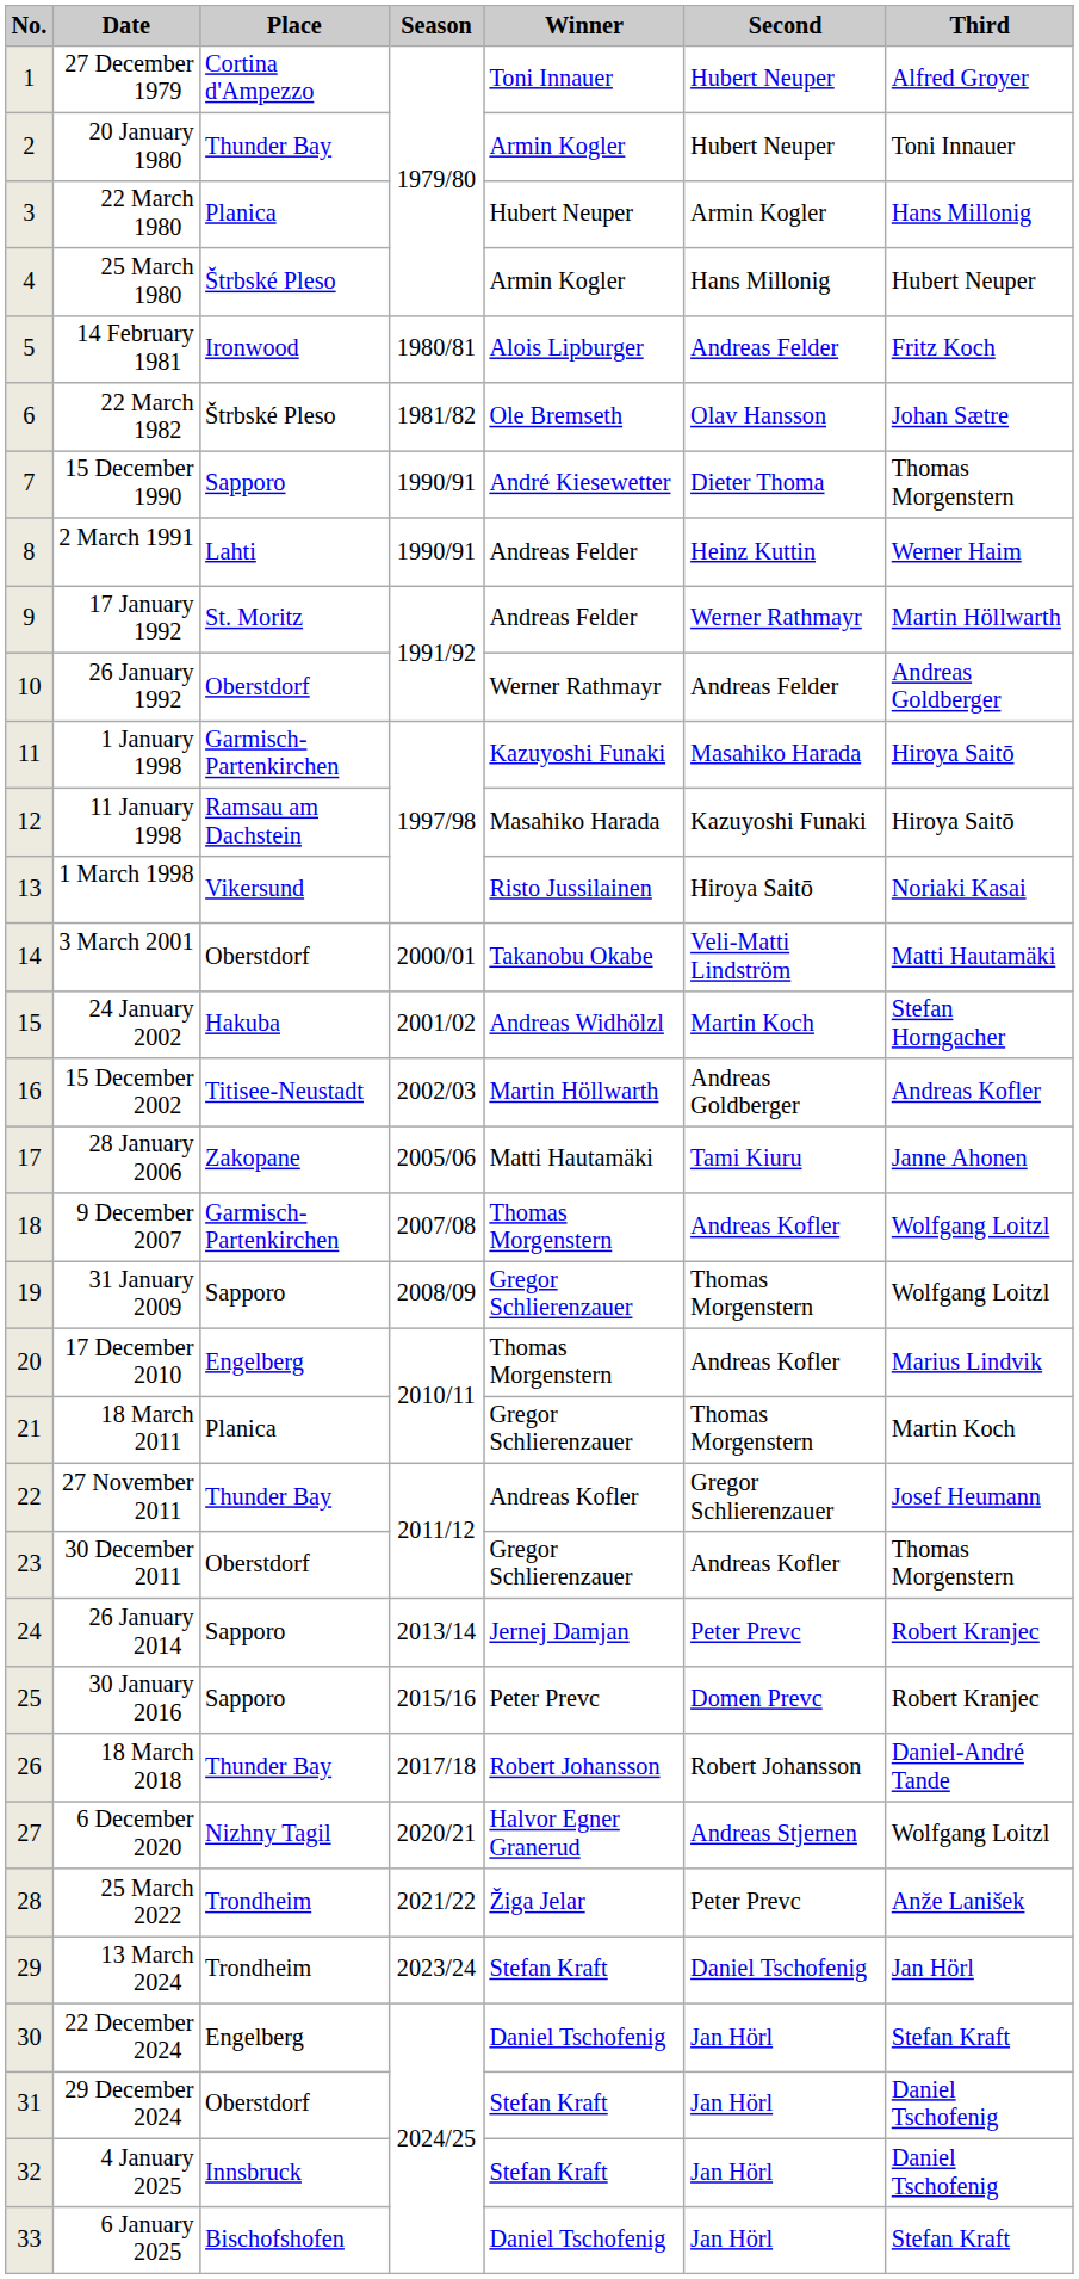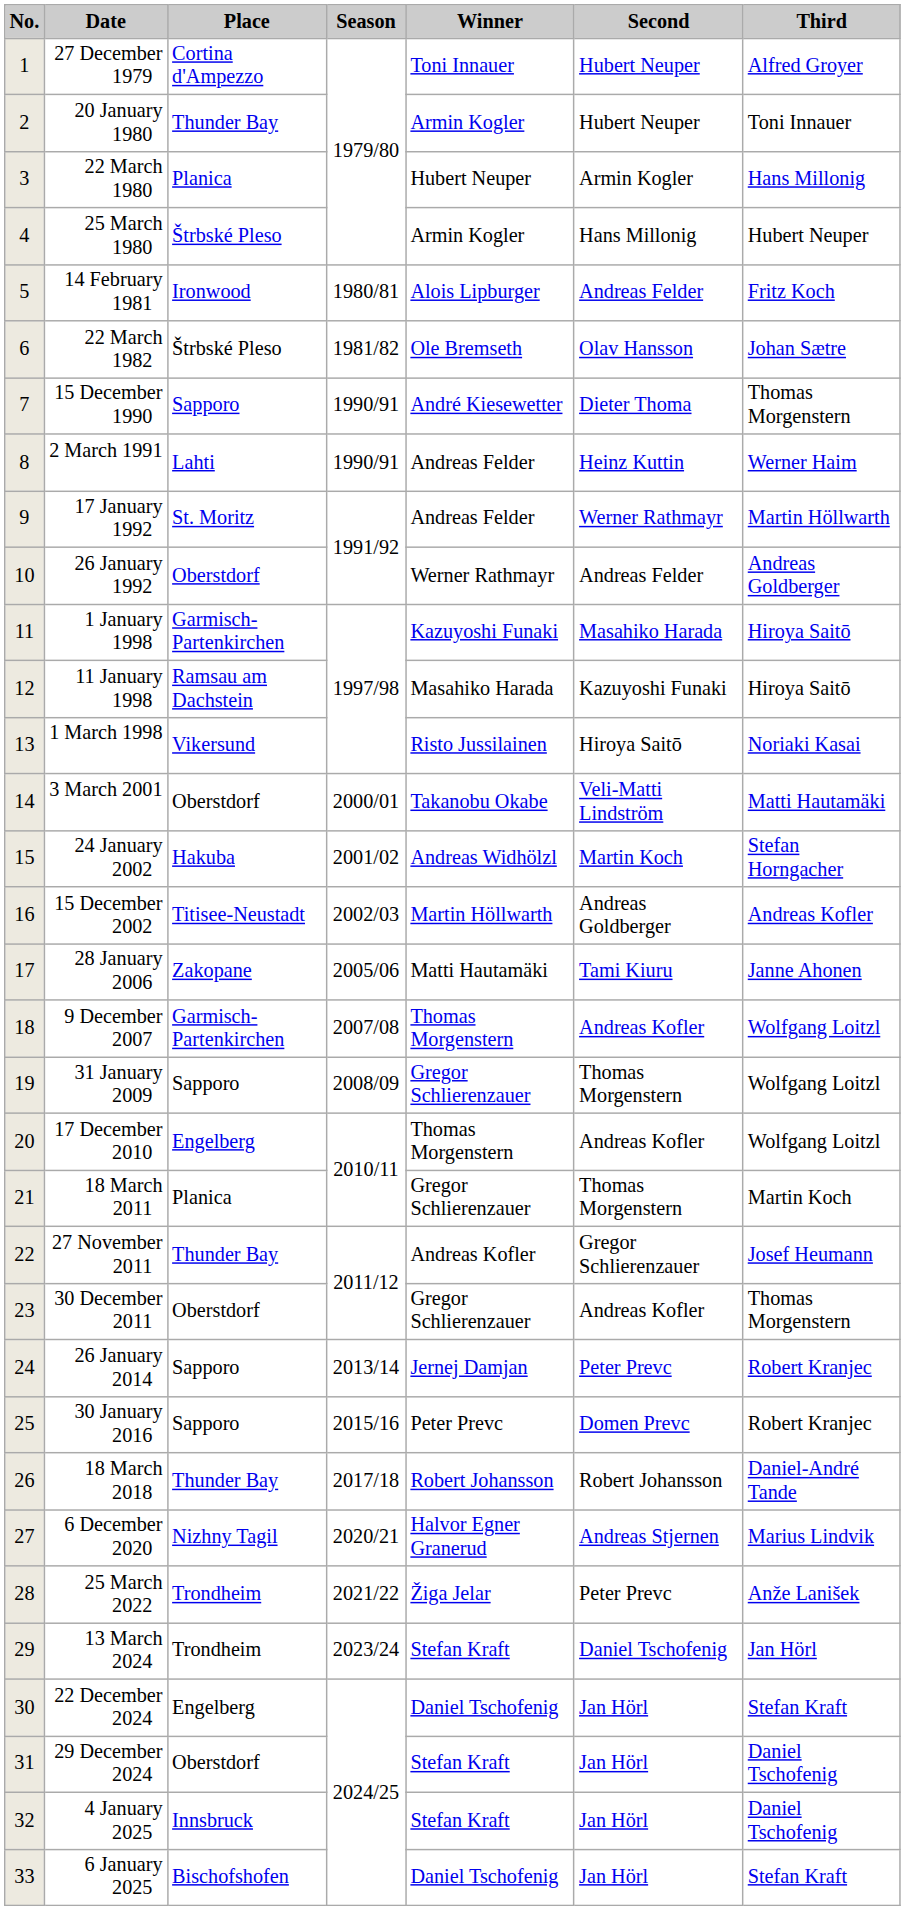 <table class="wikitable plainrowheaders" style="background:#fff; font-size:86%; line-height:16px; border:grey solid 1px; border-collapse:collapse;">
 <tr>
 <th style="background:#ccc;" width="10">No.</th>
 <th style="background:#ccc;" width="115">Date</th>
 <th style="background:#ccc;" width="145">Place</th>
 <th style="background:#ccc;" width="52">Season</th>
 <th style="background:#ccc;" width="160">Winner</th>
 <th style="background:#ccc;" width="160">Second</th>
 <th style="background:#ccc;" width="160">Third</th>
 </tr>
 <tr>
 <td align=center bgcolor=EDEAE0>1</td>
 <td align=right>27 December 1979  </td>
 <td><a href='#'>Cortina d'Ampezzo</a></td>
 <td align=center rowspan=4>1979/80</td>
 <td> <a href='#'>Toni Innauer</a></td>
 <td> <a href='#'>Hubert Neuper</a></td>
 <td> <a href='#'>Alfred Groyer</a></td>
 </tr>
 <tr>
 <td align=center bgcolor=EDEAE0>2</td>
 <td align=right>20 January 1980  </td>
 <td><a href='#'>Thunder Bay</a></td>
 <td> <a href='#'>Armin Kogler</a></td>
 <td> Hubert Neuper</td>
 <td> Toni Innauer</td>
 </tr>
 <tr>
 <td align=center bgcolor=EDEAE0>3</td>
 <td align=right>22 March 1980  </td>
 <td><a href='#'>Planica</a></td>
 <td> Hubert Neuper</td>
 <td> Armin Kogler</td>
 <td> <a href='#'>Hans Millonig</a></td>
 </tr>
 <tr>
 <td align=center bgcolor=EDEAE0>4</td>
 <td align=right>25 March 1980  </td>
 <td><a href='#'>Štrbské Pleso</a></td>
 <td> Armin Kogler</td>
 <td> Hans Millonig</td>
 <td> Hubert Neuper</td>
 </tr>
 <tr>
 <td align=center bgcolor=EDEAE0>5</td>
 <td align=right>14 February 1981  </td>
 <td><a href='#'>Ironwood</a></td>
 <td align=center>1980/81</td>
 <td> <a href='#'>Alois Lipburger</a></td>
 <td> <a href='#'>Andreas Felder</a></td>
 <td> <a href='#'>Fritz Koch</a></td>
 </tr>
 <tr>
 <td align=center bgcolor=EDEAE0>6</td>
 <td align=right>22 March 1982  </td>
 <td>Štrbské Pleso</td>
 <td align=center>1981/82</td>
 <td> <a href='#'>Ole Bremseth</a></td>
 <td> <a href='#'>Olav Hansson</a></td>
 <td> <a href='#'>Johan Sætre</a></td>
 </tr>
 <tr>
 <td align=center bgcolor=EDEAE0>7</td>
 <td align=right>15 December 1990  </td>
 <td><a href='#'>Sapporo</a></td>
 <td align=center>1990/91</td>
 <td> <a href='#'>André Kiesewetter</a></td>
 <td> <a href='#'>Dieter Thoma</a></td>
 <td> Thomas Morgenstern</td>
 </tr>
 <tr>
 <td align=center bgcolor=EDEAE0>8</td>
 <td align=right>2 March 1991  </td>
 <td><a href='#'>Lahti</a></td>
 <td align=center>1990/91</td>
 <td> Andreas Felder</td>
 <td> <a href='#'>Heinz Kuttin</a></td>
 <td> <a href='#'>Werner Haim</a></td>
 </tr>
 <tr>
 <td align=center bgcolor=EDEAE0>9</td>
 <td align=right>17 January 1992  </td>
 <td><a href='#'>St. Moritz</a></td>
 <td align=center rowspan=2>1991/92</td>
 <td> Andreas Felder</td>
 <td> <a href='#'>Werner Rathmayr</a></td>
 <td> <a href='#'>Martin Höllwarth</a></td>
 </tr>
 <tr>
 <td align=center bgcolor=EDEAE0>10</td>
 <td align=right>26 January 1992  </td>
 <td><a href='#'>Oberstdorf</a></td>
 <td> Werner Rathmayr</td>
 <td> Andreas Felder</td>
 <td> <a href='#'>Andreas Goldberger</a></td>
 </tr>
 <tr>
 <td align=center bgcolor=EDEAE0>11</td>
 <td align=right>1 January 1998  </td>
 <td><a href='#'>Garmisch-Partenkirchen</a></td>
 <td align=center rowspan=3>1997/98</td>
 <td> <a href='#'>Kazuyoshi Funaki</a></td>
 <td> <a href='#'>Masahiko Harada</a></td>
 <td> <a href='#'>Hiroya Saitō</a></td>
 </tr>
 <tr>
 <td align=center bgcolor=EDEAE0>12</td>
 <td align=right>11 January 1998  </td>
 <td><a href='#'>Ramsau am Dachstein</a></td>
 <td> Masahiko Harada</td>
 <td> Kazuyoshi Funaki</td>
 <td> Hiroya Saitō</td>
 </tr>
 <tr>
 <td align=center bgcolor=EDEAE0>13</td>
 <td align=right>1 March 1998  </td>
 <td><a href='#'>Vikersund</a></td>
 <td> <a href='#'>Risto Jussilainen</a></td>
 <td> Hiroya Saitō</td>
 <td> <a href='#'>Noriaki Kasai</a></td>
 </tr>
 <tr>
 <td align=center bgcolor=EDEAE0>14</td>
 <td align=right>3 March 2001  </td>
 <td>Oberstdorf</td>
 <td align=center>2000/01</td>
 <td> <a href='#'>Takanobu Okabe</a></td>
 <td> <a href='#'>Veli-Matti Lindström</a></td>
 <td> <a href='#'>Matti Hautamäki</a></td>
 </tr>
 <tr>
 <td align=center bgcolor=EDEAE0>15</td>
 <td align=right>24 January 2002  </td>
 <td><a href='#'>Hakuba</a></td>
 <td align=center>2001/02</td>
 <td> <a href='#'>Andreas Widhölzl</a></td>
 <td> <a href='#'>Martin Koch</a></td>
 <td> <a href='#'>Stefan Horngacher</a></td>
 </tr>
 <tr>
 <td align=center bgcolor=EDEAE0>16</td>
 <td align=right>15 December 2002  </td>
 <td><a href='#'>Titisee-Neustadt</a></td>
 <td align=center>2002/03</td>
 <td> <a href='#'>Martin Höllwarth</a></td>
 <td> Andreas Goldberger</td>
 <td> <a href='#'>Andreas Kofler</a></td>
 </tr>
 <tr>
 <td align=center bgcolor=EDEAE0>17</td>
 <td align=right>28 January 2006  </td>
 <td><a href='#'>Zakopane</a></td>
 <td align=center>2005/06</td>
 <td> Matti Hautamäki</td>
 <td> <a href='#'>Tami Kiuru</a></td>
 <td> <a href='#'>Janne Ahonen</a></td>
 </tr>
 <tr>
 <td align=center bgcolor=EDEAE0>18</td>
 <td align=right>9 December 2007  </td>
 <td><a href='#'>Garmisch-Partenkirchen</a></td>
 <td align=center>2007/08</td>
 <td> <a href='#'>Thomas Morgenstern</a></td>
 <td> <a href='#'>Andreas Kofler</a></td>
 <td> <a href='#'>Wolfgang Loitzl</a></td>
 </tr>
 <tr>
 <td align=center bgcolor=EDEAE0>19</td>
 <td align=right>31 January 2009  </td>
 <td>Sapporo</td>
 <td align=center>2008/09</td>
 <td> <a href='#'>Gregor Schlierenzauer</a></td>
 <td> Thomas Morgenstern</td>
 <td> Wolfgang Loitzl</td>
 </tr>
 <tr>
 <td align=center bgcolor=EDEAE0>20</td>
 <td align=right>17 December 2010  </td>
 <td><a href='#'>Engelberg</a></td>
 <td align=center rowspan=2>2010/11</td>
 <td> Thomas Morgenstern</td>
 <td> Andreas Kofler</td>
-<td> <a href='#'>Marius Lindvik</a></td>
+<td> Wolfgang Loitzl</td>
 </tr>
 <tr>
 <td align=center bgcolor=EDEAE0>21</td>
 <td align=right>18 March 2011  </td>
 <td>Planica</td>
 <td> Gregor Schlierenzauer</td>
 <td> Thomas Morgenstern</td>
 <td> Martin Koch</td>
 </tr>
 <tr>
 <td align=center bgcolor=EDEAE0>22</td>
 <td align=right>27 November 2011  </td>
 <td><a href='#'>Thunder Bay</a></td>
 <td align=center rowspan=2>2011/12</td>
 <td> Andreas Kofler</td>
 <td> Gregor Schlierenzauer</td>
 <td> <a href='#'>Josef Heumann</a></td>
 </tr>
 <tr>
 <td align=center bgcolor=EDEAE0>23</td>
 <td align=right>30 December 2011  </td>
 <td>Oberstdorf</td>
 <td> Gregor Schlierenzauer</td>
 <td> Andreas Kofler</td>
 <td> Thomas Morgenstern</td>
 </tr>
 <tr>
 <td align=center bgcolor=EDEAE0>24</td>
 <td align=right>26 January 2014  </td>
 <td>Sapporo</td>
 <td align=center>2013/14</td>
 <td> <a href='#'>Jernej Damjan</a></td>
 <td> <a href='#'>Peter Prevc</a></td>
 <td> <a href='#'>Robert Kranjec</a></td>
 </tr>
 <tr>
 <td align=center bgcolor=EDEAE0>25</td>
 <td align=right>30 January 2016  </td>
 <td>Sapporo</td>
 <td align=center>2015/16</td>
 <td> Peter Prevc</td>
 <td> <a href='#'>Domen Prevc</a></td>
 <td> Robert Kranjec</td>
 </tr>
 <tr>
 <td align=center bgcolor=EDEAE0>26</td>
 <td align=right>18 March 2018  </td>
 <td><a href='#'>Thunder Bay</a></td>
 <td align=center>2017/18</td>
 <td> <a href='#'>Robert Johansson</a></td>
 <td> Robert Johansson</td>
 <td> <a href='#'>Daniel-André Tande</a></td>
 </tr>
 <tr>
 <td align=center bgcolor=EDEAE0>27</td>
 <td align=right>6 December 2020  </td>
 <td><a href='#'>Nizhny Tagil</a></td>
 <td align=center>2020/21</td>
 <td> <a href='#'>Halvor Egner Granerud</a></td>
 <td> <a href='#'>Andreas Stjernen</a></td>
-<td> Wolfgang Loitzl</td>
+<td> <a href='#'>Marius Lindvik</a></td>
 </tr>
 <tr>
 <td align=center bgcolor=EDEAE0>28</td>
 <td align=right>25 March 2022  </td>
 <td><a href='#'>Trondheim</a></td>
 <td align=center>2021/22</td>
 <td> <a href='#'>Žiga Jelar</a></td>
 <td> Peter Prevc</td>
 <td> <a href='#'>Anže Lanišek</a></td>
 </tr>
 <tr>
 <td align=center bgcolor=EDEAE0>29</td>
 <td align=right>13 March 2024  </td>
 <td>Trondheim</td>
 <td align=center>2023/24</td>
 <td> <a href='#'>Stefan Kraft</a></td>
 <td> <a href='#'>Daniel Tschofenig</a></td>
 <td> <a href='#'>Jan Hörl</a></td>
 </tr>
 <tr>
 <td align=center bgcolor=EDEAE0>30</td>
 <td align=right>22 December 2024  </td>
 <td>Engelberg</td>
 <td align=center rowspan=4>2024/25</td>
 <td> <a href='#'>Daniel Tschofenig</a></td>
 <td> <a href='#'>Jan Hörl</a></td>
 <td> <a href='#'>Stefan Kraft</a></td>
 </tr>
 <tr>
 <td align=center bgcolor=EDEAE0>31</td>
 <td align=right>29 December 2024  </td>
 <td>Oberstdorf</td>
 <td> <a href='#'>Stefan Kraft</a></td>
 <td> <a href='#'>Jan Hörl</a></td>
 <td> <a href='#'>Daniel Tschofenig</a></td>
 </tr>
 <tr>
 <td align=center bgcolor=EDEAE0>32</td>
 <td align=right>4 January 2025  </td>
 <td><a href='#'>Innsbruck</a></td>
 <td> <a href='#'>Stefan Kraft</a></td>
 <td> <a href='#'>Jan Hörl</a></td>
 <td> <a href='#'>Daniel Tschofenig</a></td>
 </tr>
 <tr>
 <td align=center bgcolor=EDEAE0>33</td>
 <td align=right>6 January 2025  </td>
 <td><a href='#'>Bischofshofen</a></td>
 <td> <a href='#'>Daniel Tschofenig</a></td>
 <td> <a href='#'>Jan Hörl</a></td>
 <td> <a href='#'>Stefan Kraft</a></td>
 </tr>
 </table>
